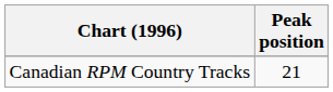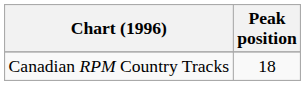 <table class="wikitable sortable">
 <tr>
 <th align="left">Chart (1996)</th>
 <th align="center">Peak<br>position</th>
 </tr>
 <tr>
 </tr>
 <tr>
 <td align="left">Canadian <em>RPM</em> Country Tracks</td>
-<td align="center">21</td>
+<td align="center">18</td>
 </tr>
 </table>
